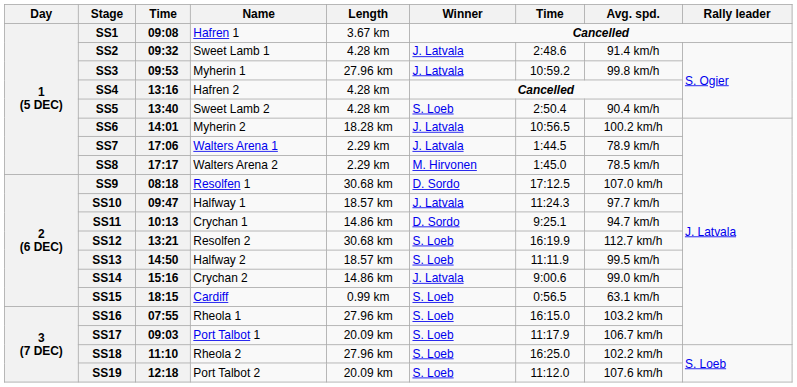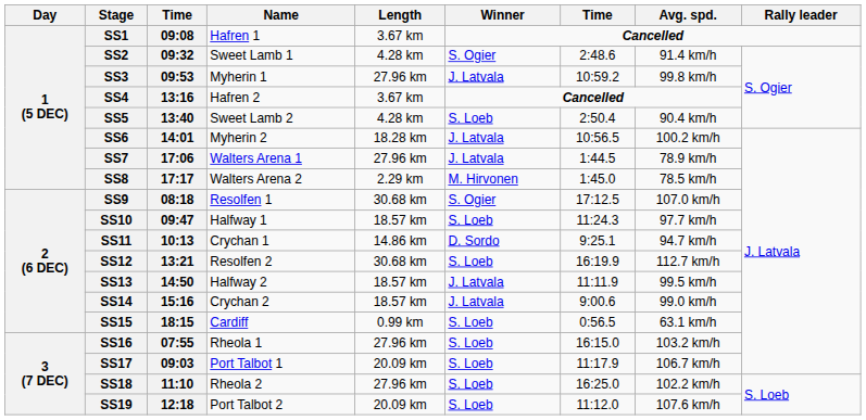 <table class="wikitable" width=100% style="text-align: center; font-size: 90%; max-width: 950px;">
 <tr>
 <th>Day</th>
 <th>Stage</th>
 <th>Time</th>
 <th>Name</th>
 <th>Length</th>
 <th>Winner</th>
 <th>Time</th>
 <th>Avg. spd.</th>
 <th>Rally leader</th>
 </tr>
 <tr>
 <th rowspan="8">1<br>(5 DEC)</th>
 <th>SS1</th>
 <th>09:08</th>
 <td align=left><a href='#'>Hafren</a> 1</td>
 <td>3.67 km</td>
 <td colspan=4 align=center><strong><em>Cancelled</em></strong></td>
 </tr>
 <tr>
 <th>SS2</th>
 <th>09:32</th>
 <td align=left>Sweet Lamb 1</td>
 <td>4.28 km</td>
-<td align=left> <a href='#'>J. Latvala</a></td>
+<td align=left> <a href='#'>S. Ogier</a></td>
 <td>2:48.6</td>
 <td>91.4 km/h</td>
 <td align=left rowspan=4> <a href='#'>S. Ogier</a></td>
 </tr>
 <tr>
 <th>SS3</th>
 <th>09:53</th>
 <td align=left>Myherin 1</td>
 <td>27.96 km</td>
 <td align=left> <a href='#'>J. Latvala</a></td>
 <td>10:59.2</td>
 <td>99.8 km/h</td>
 </tr>
 <tr>
 <th>SS4</th>
 <th>13:16</th>
 <td align=left>Hafren 2</td>
-<td>4.28 km</td>
+<td>3.67 km</td>
 <td colspan=3 align=center><strong><em>Cancelled</em></strong></td>
 </tr>
 <tr>
 <th>SS5</th>
 <th>13:40</th>
 <td align=left>Sweet Lamb 2</td>
 <td>4.28 km</td>
 <td align=left> <a href='#'>S. Loeb</a></td>
 <td>2:50.4</td>
 <td>90.4 km/h</td>
 </tr>
 <tr>
 <th>SS6</th>
 <th>14:01</th>
 <td align=left>Myherin 2</td>
 <td>18.28 km</td>
 <td align=left> <a href='#'>J. Latvala</a></td>
 <td>10:56.5</td>
 <td>100.2 km/h</td>
 <td align=left rowspan=12> <a href='#'>J. Latvala</a></td>
 </tr>
 <tr>
 <th>SS7</th>
 <th>17:06</th>
 <td align=left><a href='#'>Walters Arena 1</a></td>
-<td>2.29 km</td>
+<td>27.96 km</td>
 <td align=left> <a href='#'>J. Latvala</a></td>
 <td>1:44.5</td>
 <td>78.9 km/h</td>
 </tr>
 <tr>
 <th>SS8</th>
 <th>17:17</th>
 <td align=left>Walters Arena 2</td>
 <td>2.29 km</td>
 <td align=left> <a href='#'>M. Hirvonen</a></td>
 <td>1:45.0</td>
 <td>78.5 km/h</td>
 </tr>
 <tr>
 <th rowspan="7">2<br>(6 DEC)</th>
 <th>SS9</th>
 <th>08:18</th>
 <td align=left><a href='#'>Resolfen</a> 1</td>
 <td>30.68 km</td>
-<td align=left> <a href='#'>D. Sordo</a></td>
+<td align=left> <a href='#'>S. Ogier</a></td>
 <td>17:12.5</td>
 <td>107.0 km/h</td>
 </tr>
 <tr>
 <th>SS10</th>
 <th>09:47</th>
 <td align=left>Halfway 1</td>
 <td>18.57 km</td>
-<td align=left> <a href='#'>J. Latvala</a></td>
+<td align=left> <a href='#'>S. Loeb</a></td>
 <td>11:24.3</td>
 <td>97.7 km/h</td>
 </tr>
 <tr>
 <th>SS11</th>
 <th>10:13</th>
 <td align=left>Crychan 1</td>
 <td>14.86 km</td>
 <td align=left> <a href='#'>D. Sordo</a></td>
 <td>9:25.1</td>
 <td>94.7 km/h</td>
 </tr>
 <tr>
 <th>SS12</th>
 <th>13:21</th>
 <td align=left>Resolfen 2</td>
 <td>30.68 km</td>
 <td align=left> <a href='#'>S. Loeb</a></td>
 <td>16:19.9</td>
 <td>112.7 km/h</td>
 </tr>
 <tr>
 <th>SS13</th>
 <th>14:50</th>
 <td align=left>Halfway 2</td>
 <td>18.57 km</td>
-<td align=left> <a href='#'>S. Loeb</a></td>
+<td align=left> <a href='#'>J. Latvala</a></td>
 <td>11:11.9</td>
 <td>99.5 km/h</td>
 </tr>
 <tr>
 <th>SS14</th>
 <th>15:16</th>
 <td align=left>Crychan 2</td>
-<td>14.86 km</td>
+<td>18.57 km</td>
 <td align=left> <a href='#'>J. Latvala</a></td>
 <td>9:00.6</td>
 <td>99.0 km/h</td>
 </tr>
 <tr>
 <th>SS15</th>
 <th>18:15</th>
 <td align=left><a href='#'>Cardiff</a></td>
 <td>0.99 km</td>
 <td align=left> <a href='#'>S. Loeb</a></td>
 <td>0:56.5</td>
 <td>63.1 km/h</td>
 </tr>
 <tr>
 <th rowspan="4">3<br>(7 DEC)</th>
 <th>SS16</th>
 <th>07:55</th>
 <td align=left>Rheola 1</td>
 <td>27.96 km</td>
 <td align=left> <a href='#'>S. Loeb</a></td>
 <td>16:15.0</td>
 <td>103.2 km/h</td>
 </tr>
 <tr>
 <th>SS17</th>
 <th>09:03</th>
 <td align=left><a href='#'>Port Talbot</a> 1</td>
 <td>20.09 km</td>
 <td align=left> <a href='#'>S. Loeb</a></td>
 <td>11:17.9</td>
 <td>106.7 km/h</td>
 </tr>
 <tr>
 <th>SS18</th>
 <th>11:10</th>
 <td align=left>Rheola 2</td>
 <td>27.96 km</td>
 <td align=left> <a href='#'>S. Loeb</a></td>
 <td>16:25.0</td>
 <td>102.2 km/h</td>
 <td align=left rowspan=2> <a href='#'>S. Loeb</a></td>
 </tr>
 <tr>
 <th>SS19</th>
 <th>12:18</th>
 <td align=left>Port Talbot 2</td>
 <td>20.09 km</td>
 <td align=left> <a href='#'>S. Loeb</a></td>
 <td>11:12.0</td>
 <td>107.6 km/h</td>
 </tr>
 </table>
